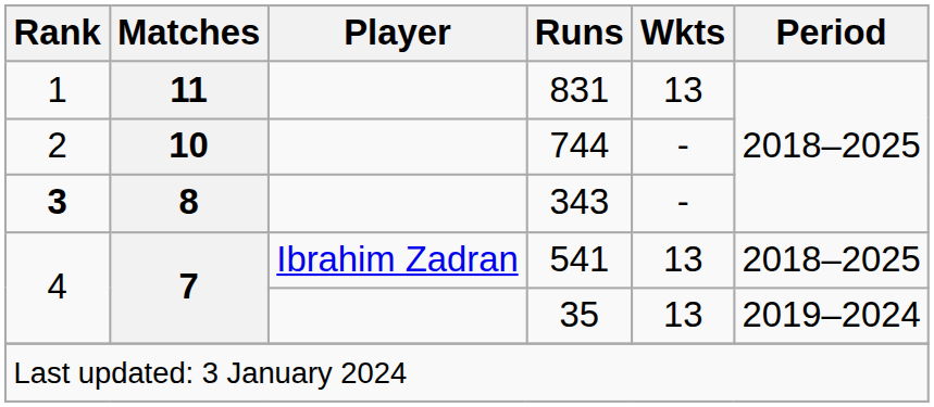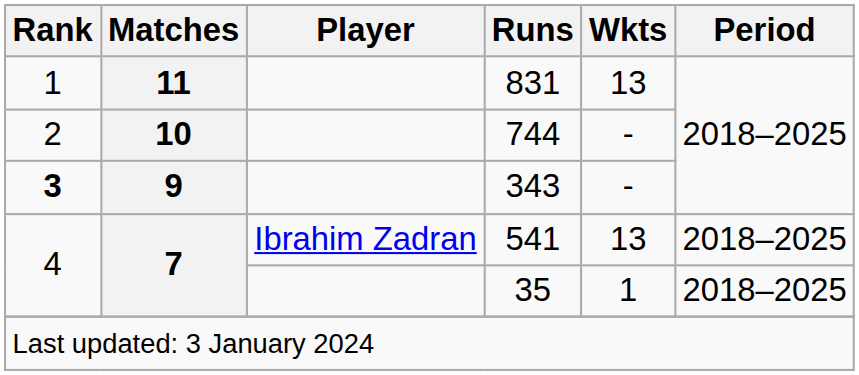 <table class="wikitable plainrowheaders sortable">
 <tr>
 <th scope=col>Rank</th>
 <th scope=col>Matches</th>
 <th scope=col>Player</th>
 <th scope=col>Runs</th>
 <th scope=col>Wkts</th>
 <th scope=col>Period</th>
 </tr>
 <tr>
 <td align=center>1</td>
 <th scope=row style=text-align:center;>11</th>
 <td></td>
 <td align=center>831</td>
 <td align=center>13</td>
 <td rowspan=3>2018–2025</td>
 </tr>
 <tr>
 <td align=center>2</td>
 <th scope=row style=text-align:center;>10</th>
 <td></td>
 <td align=center>744</td>
 <td align=center>-</td>
 </tr>
 <tr>
 <td align=center><strong>3</strong></td>
-<th scope=row style=text-align:center;>8</th>
+<th scope=row style=text-align:center;>9</th>
 <td></td>
 <td align=center>343</td>
 <td align=center>-</td>
 </tr>
 <tr>
 <td align=center rowspan=2>4</td>
 <th scope=row style=text-align:center; rowspan=2>7</th>
 <td><a href='#'>Ibrahim Zadran</a></td>
 <td align=center>541</td>
 <td align=center>13</td>
 <td>2018–2025</td>
 </tr>
 <tr>
 <td></td>
 <td align=center>35</td>
-<td align=center>13</td>
-<td>2019–2024</td>
+<td align=center>1</td>
+<td>2018–2025</td>
 </tr>
 <tr>
 </tr>
 <tr class=sortbottom>
 <td colspan=6><small>Last updated: 3 January 2024</small></td>
 </tr>
 </table>
